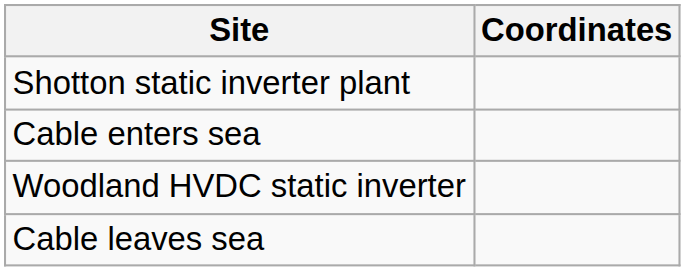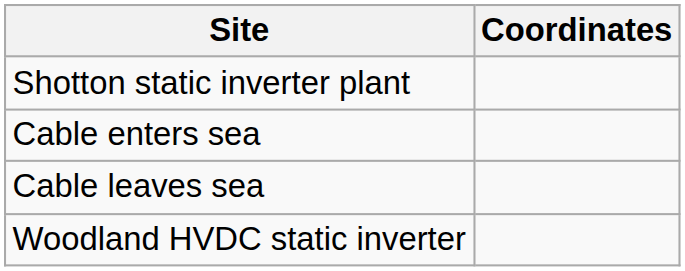 <table class="wikitable sortable">
 <tr>
 <th>Site</th>
 <th class="unsortable">Coordinates</th>
 </tr>
 <tr>
 <td>Shotton static inverter plant</td>
 <td></td>
 </tr>
 <tr>
 <td>Cable enters sea</td>
 <td></td>
 </tr>
 <tr>
+<td>Cable leaves sea</td>
+<td></td>
+</tr>
+<tr>
 <td>Woodland HVDC static inverter</td>
 <td></td>
 </tr>
-<tr>
-<td>Cable leaves sea</td>
-<td></td>
-</tr>
 </table>
